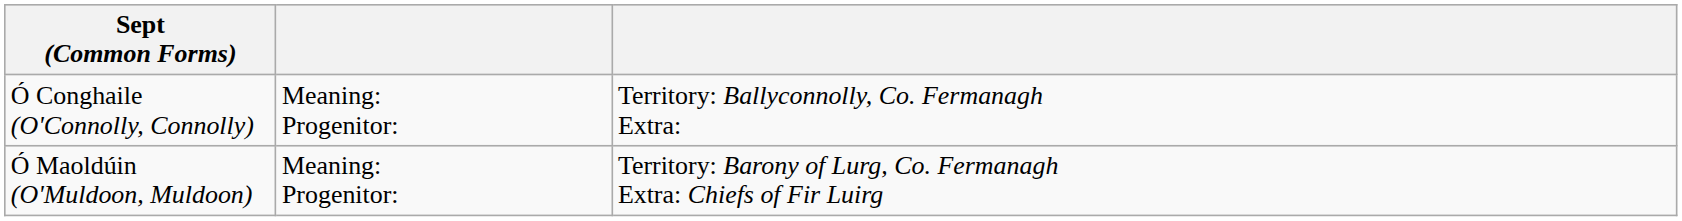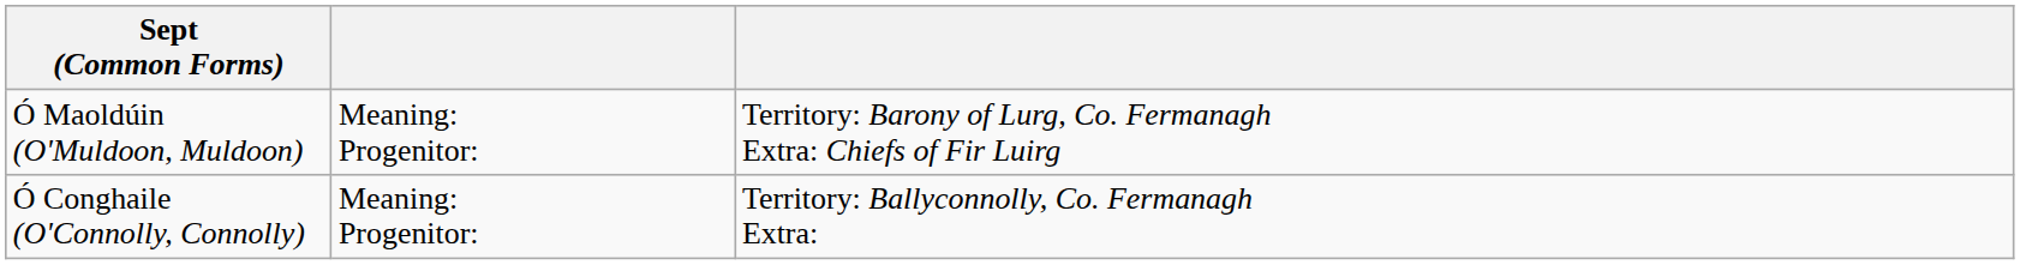 <table class="wikitable">
 <tr>
 <th width="160"><strong>Sept</strong><br><strong><em>(Common Forms)</em></strong></th>
 <th width="200"></th>
 <th width="650"></th>
 </tr>
 <tr>
+<td>Ó Maoldúin<br><em>(O'Muldoon, Muldoon)</em></td>
+<td>Meaning:<br>Progenitor:</td>
+<td>Territory: <em>Barony of Lurg, Co. Fermanagh</em><br>Extra: <em>Chiefs of Fir Luirg</em></td>
+</tr>
+<tr>
 <td>Ó Conghaile<br><em>(O'Connolly, Connolly)</em></td>
 <td>Meaning:<br>Progenitor:</td>
 <td>Territory: <em>Ballyconnolly, Co. Fermanagh</em><br>Extra: <em> </em></td>
 </tr>
-<tr>
-<td>Ó Maoldúin<br><em>(O'Muldoon, Muldoon)</em></td>
-<td>Meaning:<br>Progenitor:</td>
-<td>Territory: <em>Barony of Lurg, Co. Fermanagh</em><br>Extra: <em>Chiefs of Fir Luirg</em></td>
-</tr>
 </table>
